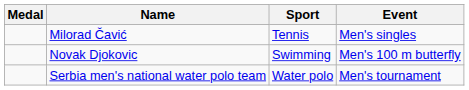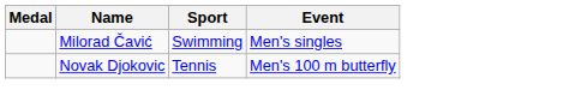 <table class="wikitable sortable" style="font-size:95%">
 <tr>
 <th>Medal</th>
 <th>Name</th>
 <th>Sport</th>
 <th>Event</th>
 </tr>
 <tr>
 <td></td>
 <td><a href='#'>Milorad Čavić</a></td>
-<td><a href='#'>Tennis</a></td>
+<td><a href='#'>Swimming</a></td>
 <td><a href='#'>Men's singles</a></td>
 </tr>
 <tr>
 <td></td>
 <td><a href='#'>Novak Djokovic</a></td>
-<td><a href='#'>Swimming</a></td>
+<td><a href='#'>Tennis</a></td>
 <td><a href='#'>Men's 100 m butterfly</a></td>
 </tr>
-<tr>
-<td></td>
-<td><a href='#'>Serbia men's national water polo team</a></td>
-<td><a href='#'>Water polo</a></td>
-<td><a href='#'>Men's tournament</a></td>
-</tr>
 </table>
